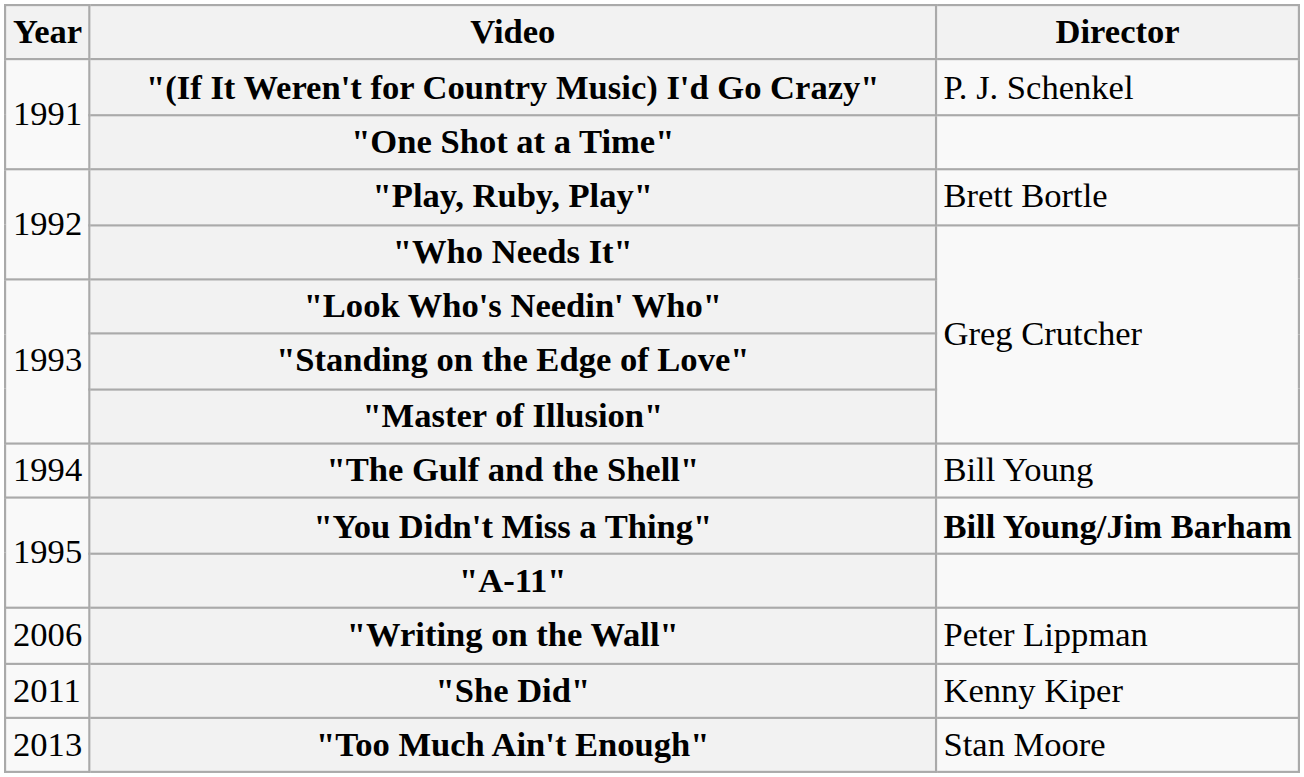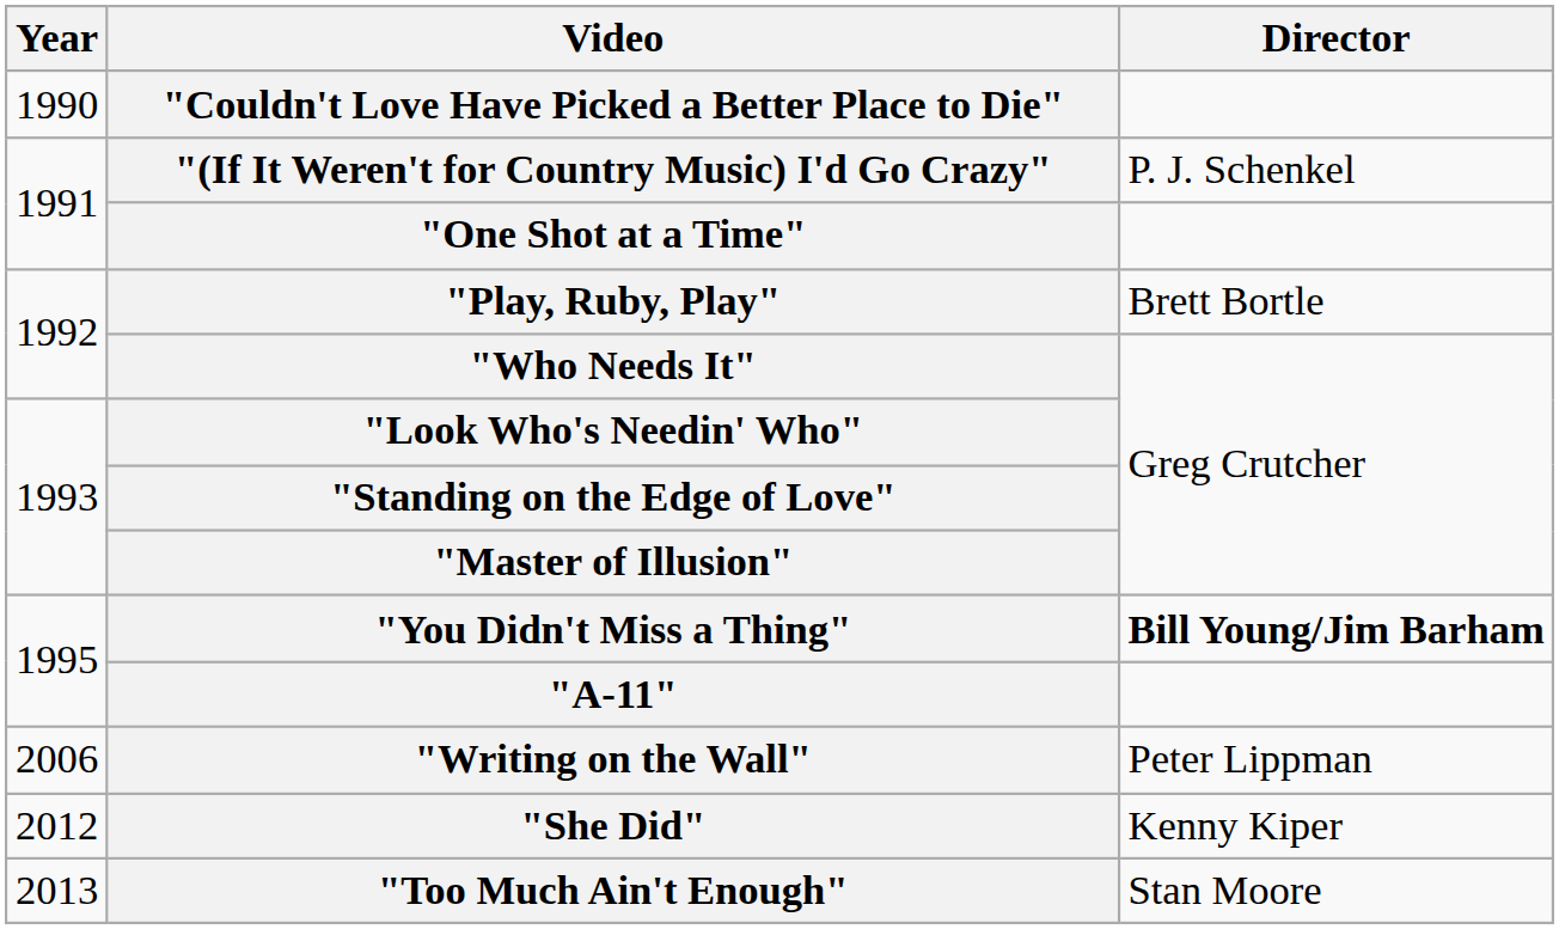 <table class="wikitable plainrowheaders">
 <tr>
 <th>Year</th>
 <th style="width:24em;">Video</th>
 <th>Director</th>
+</tr>
+<tr>
+<td>1990</td>
+<th scope="row">"Couldn't Love Have Picked a Better Place to Die"</th>
+<td></td>
 </tr>
 <tr>
 <td rowspan="2">1991</td>
 <th scope="row">"(If It Weren't for Country Music) I'd Go Crazy"</th>
 <td>P. J. Schenkel</td>
 </tr>
 <tr>
 <th scope="row">"One Shot at a Time"</th>
 <td></td>
 </tr>
 <tr>
 <td rowspan="2">1992</td>
 <th scope="row">"Play, Ruby, Play"</th>
 <td>Brett Bortle</td>
 </tr>
 <tr>
 <th scope="row">"Who Needs It"</th>
 <td rowspan="4">Greg Crutcher</td>
 </tr>
 <tr>
 <td rowspan="3">1993</td>
 <th scope="row">"Look Who's Needin' Who"</th>
 </tr>
 <tr>
 <th scope="row">"Standing on the Edge of Love"</th>
 </tr>
 <tr>
 <th scope="row">"Master of Illusion"</th>
 </tr>
 <tr>
-<td>1994</td>
-<th scope="row">"The Gulf and the Shell"</th>
-<td>Bill Young</td>
-</tr>
-<tr>
 <td rowspan="2">1995</td>
 <th scope="row">"You Didn't Miss a Thing"</th>
 <td><strong>Bill Young/Jim Barham</strong></td>
 </tr>
 <tr>
 <th scope="row">"A-11"</th>
 <td></td>
 </tr>
 <tr>
 <td>2006</td>
 <th scope="row">"Writing on the Wall"</th>
 <td>Peter Lippman</td>
 </tr>
 <tr>
-<td>2011</td>
+<td>2012</td>
 <th scope="row">"She Did"</th>
 <td>Kenny Kiper</td>
 </tr>
 <tr>
 <td>2013</td>
 <th scope="row">"Too Much Ain't Enough"</th>
 <td>Stan Moore</td>
 </tr>
 </table>
